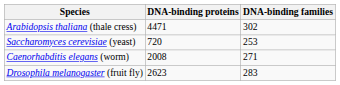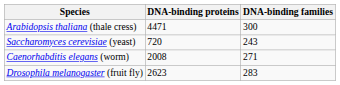 <table class="wikitable">
 <tr>
 <th>Species</th>
 <th>DNA-binding proteins</th>
 <th>DNA-binding families</th>
 </tr>
 <tr>
 <td><em><a href='#'>Arabidopsis thaliana</a></em> (thale cress)</td>
 <td>4471</td>
-<td>302</td>
+<td>300</td>
 </tr>
 <tr>
 <td><em><a href='#'>Saccharomyces cerevisiae</a></em> (yeast)</td>
 <td>720</td>
-<td>253</td>
+<td>243</td>
 </tr>
 <tr>
 <td><em><a href='#'>Caenorhabditis elegans</a></em> (worm)</td>
 <td>2008</td>
 <td>271</td>
 </tr>
 <tr>
 <td><em><a href='#'>Drosophila melanogaster</a></em> (fruit fly)</td>
 <td>2623</td>
 <td>283</td>
 </tr>
 </table>
